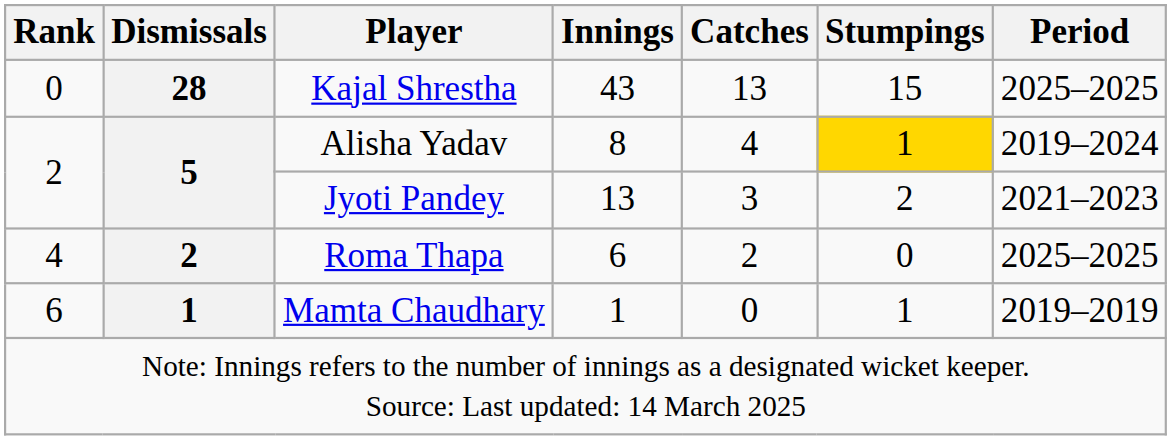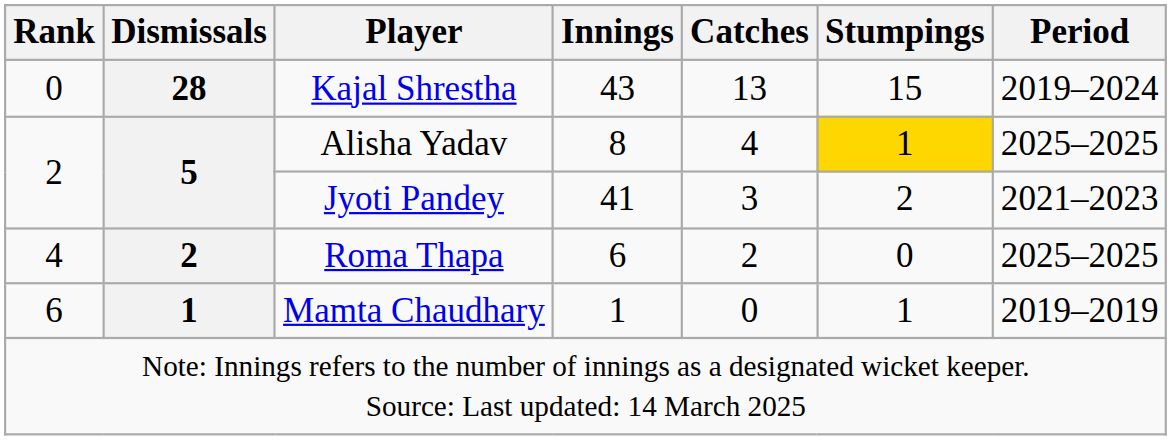 <table class="wikitable" style="text-align: center;">
 <tr>
 <th>Rank</th>
 <th>Dismissals</th>
 <th>Player</th>
 <th>Innings</th>
 <th>Catches</th>
 <th>Stumpings</th>
 <th>Period</th>
 </tr>
 <tr>
 <td>0</td>
 <th>28</th>
 <td><a href='#'>Kajal Shrestha</a></td>
 <td>43</td>
 <td>13</td>
 <td>15</td>
-<td>2025–2025</td>
+<td>2019–2024</td>
 </tr>
 <tr>
 <td rowspan="2">2</td>
 <th rowspan="2">5</th>
 <td>Alisha Yadav</td>
 <td>8</td>
 <td>4</td>
 <td style="background: gold;">1</td>
-<td>2019–2024</td>
+<td>2025–2025</td>
 </tr>
 <tr>
 <td><a href='#'>Jyoti Pandey</a></td>
-<td>13</td>
+<td>41</td>
 <td>3</td>
 <td>2</td>
 <td>2021–2023</td>
 </tr>
 <tr>
 <td>4</td>
 <th>2</th>
 <td><a href='#'>Roma Thapa</a></td>
 <td>6</td>
 <td>2</td>
 <td>0</td>
 <td>2025–2025</td>
 </tr>
 <tr>
 <td>6</td>
 <th>1</th>
 <td><a href='#'>Mamta Chaudhary</a></td>
 <td>1</td>
 <td>0</td>
 <td>1</td>
 <td>2019–2019</td>
 </tr>
 <tr>
 <td colspan="7"><small>Note: Innings refers to the number of innings as a designated wicket keeper.<br>Source:  Last updated: 14 March 2025</small></td>
 </tr>
 </table>
